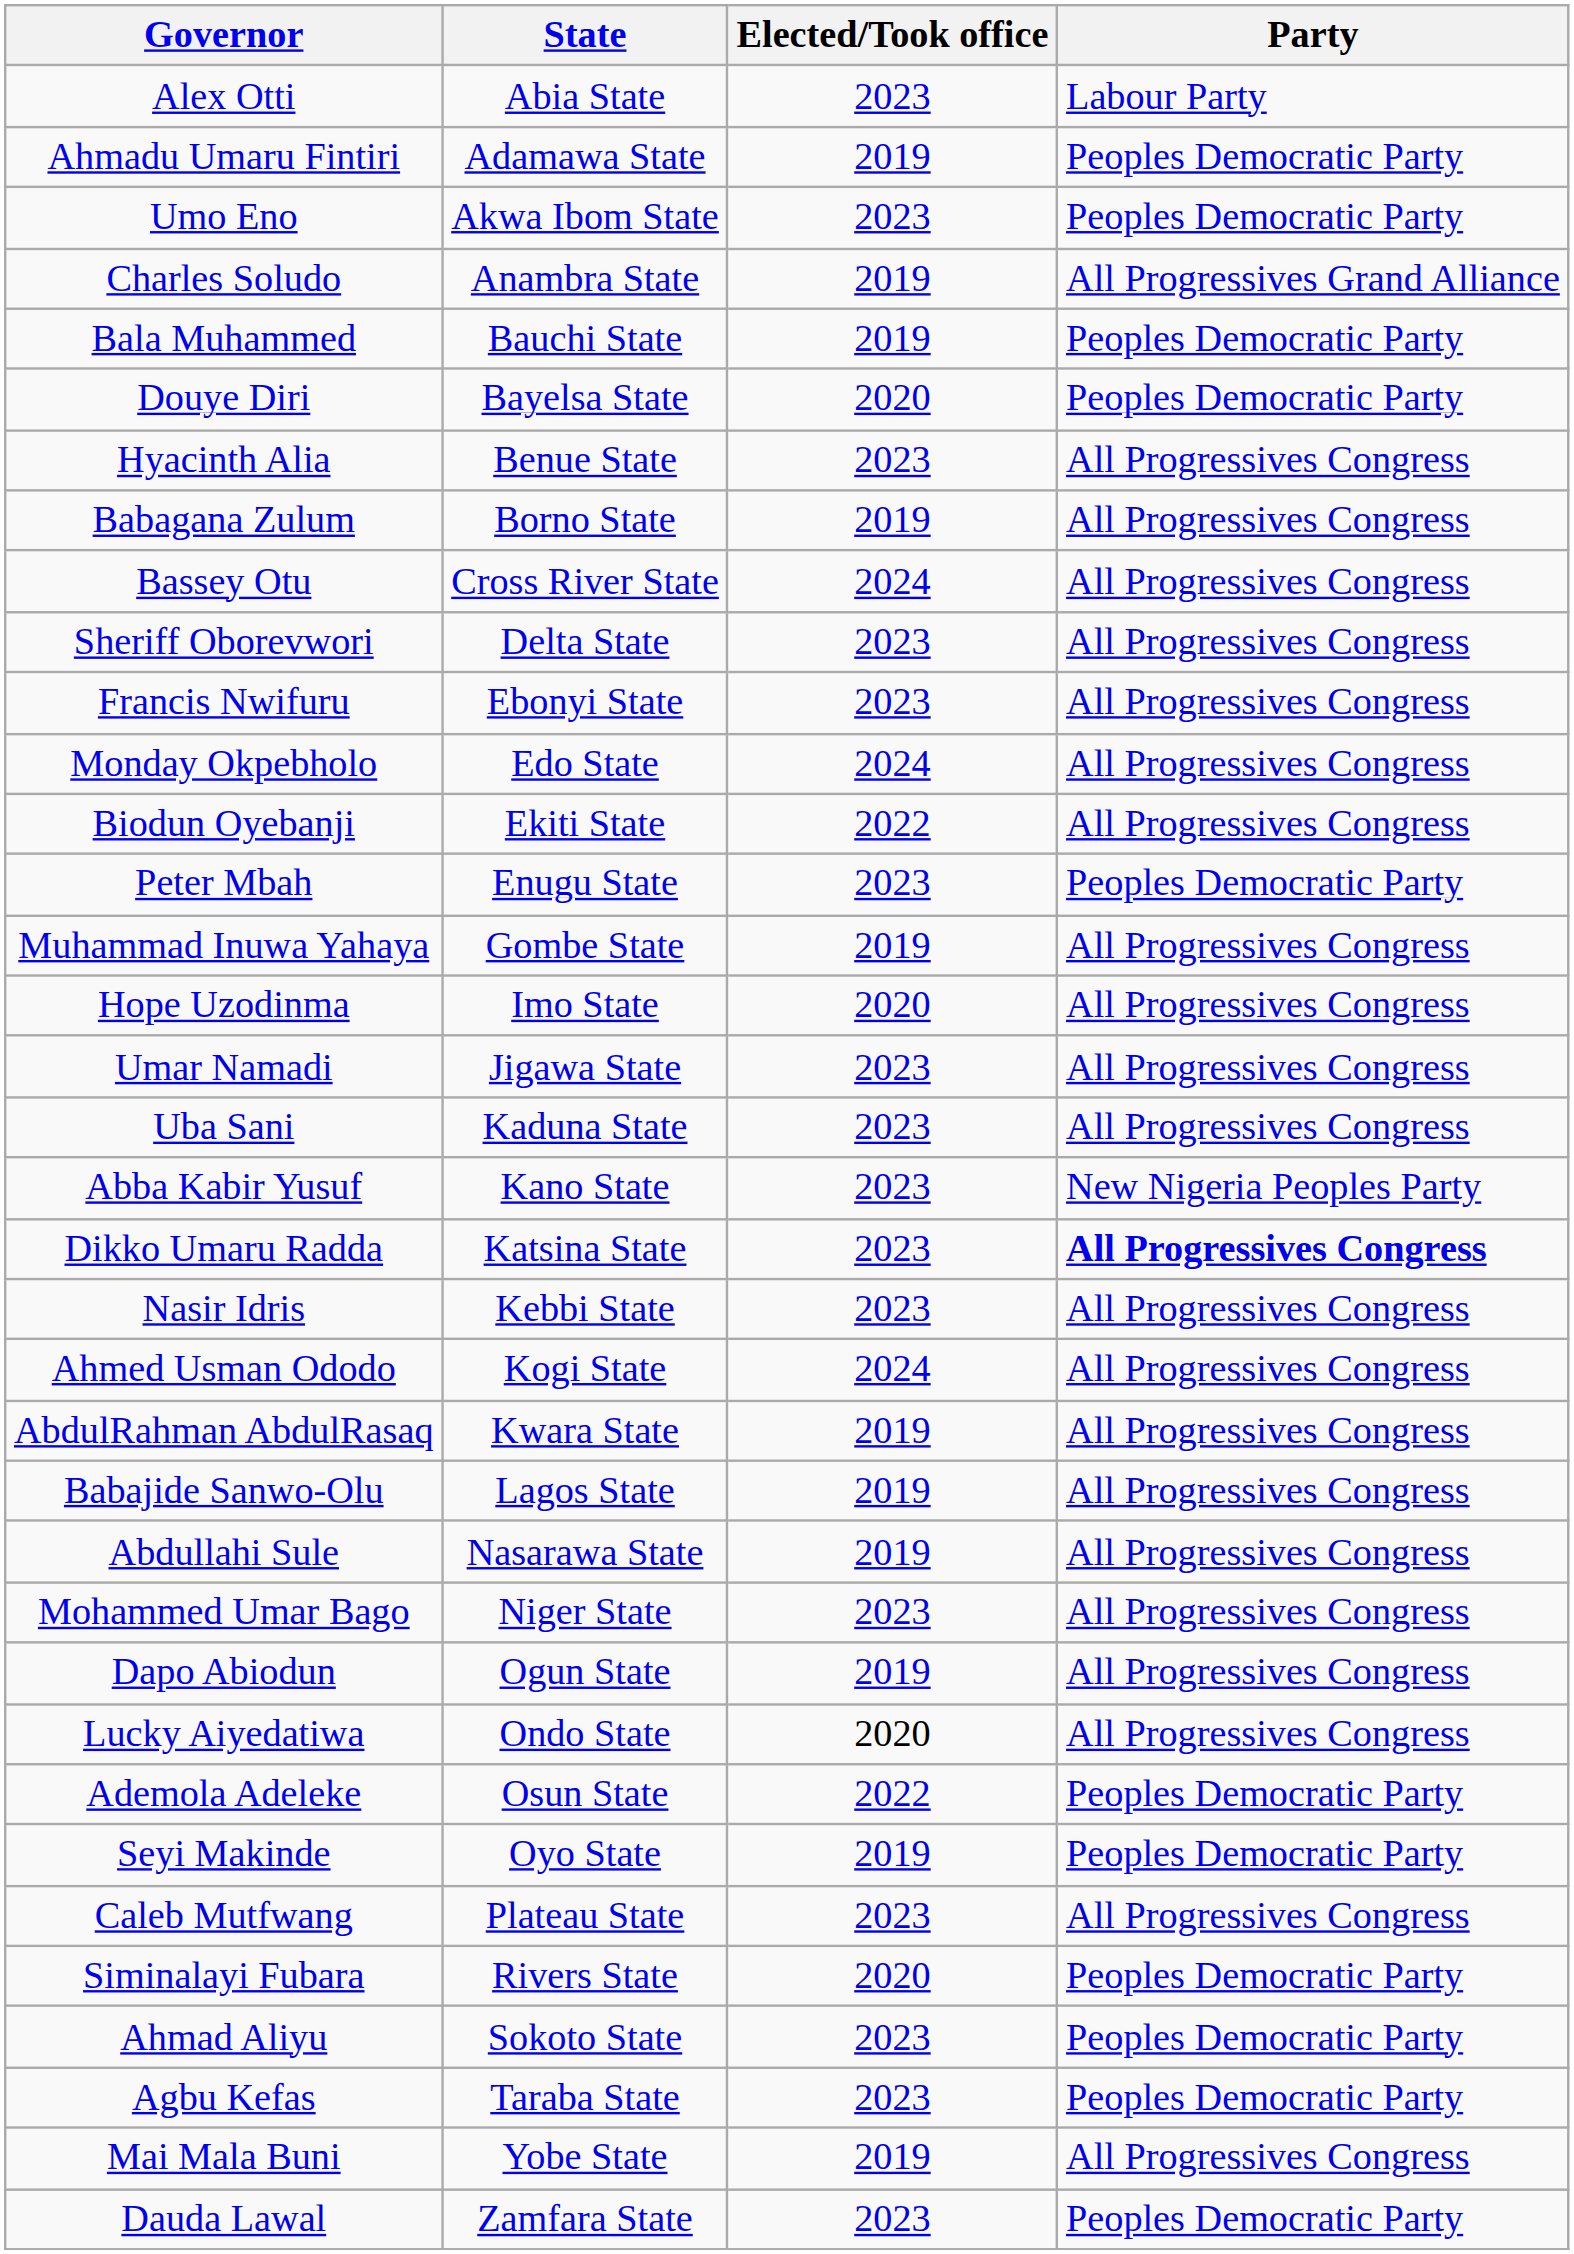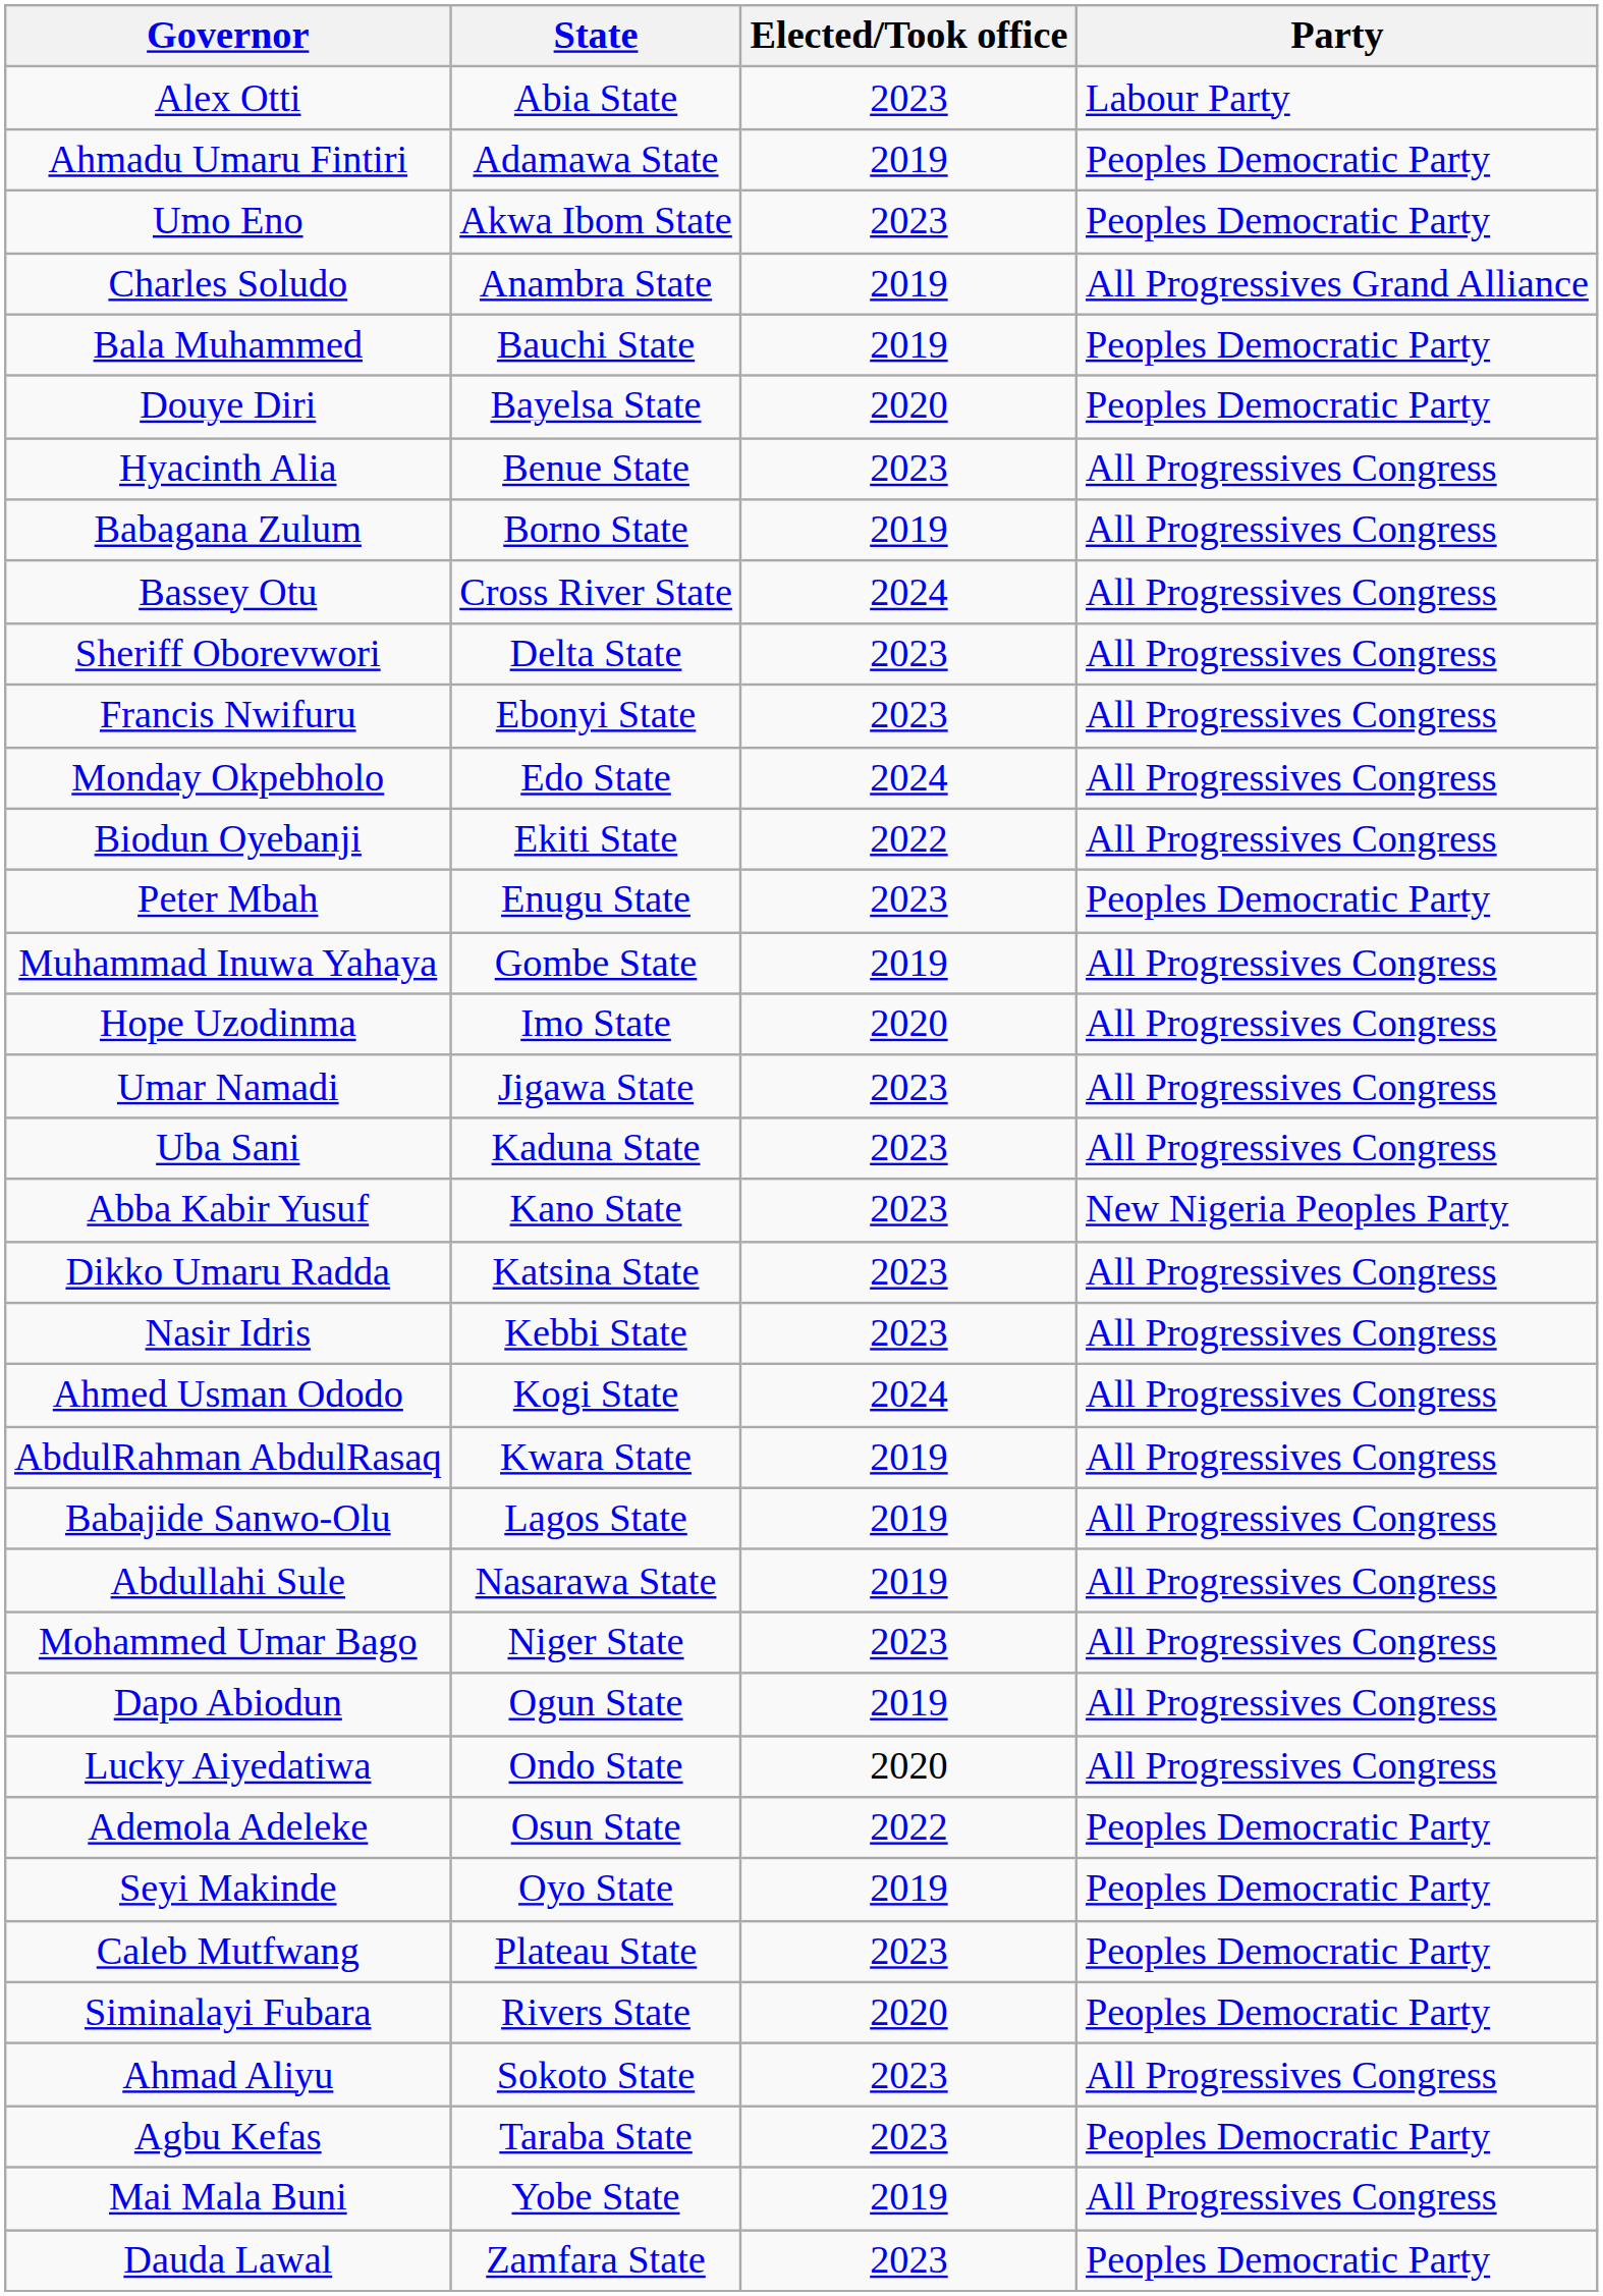 <table class="wikitable sortable">
 <tr>
 <th><a href='#'>Governor</a></th>
 <th><a href='#'>State</a></th>
 <th>Elected/Took office</th>
 <th>Party</th>
 </tr>
 <tr>
 <td align="center"><a href='#'>Alex Otti</a></td>
 <td align="center"><a href='#'>Abia State</a></td>
 <td align="center"><a href='#'>2023</a></td>
 <td><a href='#'>Labour Party</a></td>
 </tr>
 <tr>
 <td align="center"><a href='#'>Ahmadu Umaru Fintiri</a></td>
 <td align="center"><a href='#'>Adamawa State</a></td>
 <td align="center"><a href='#'>2019</a></td>
 <td><a href='#'>Peoples Democratic Party</a></td>
 </tr>
 <tr>
 <td align="center"><a href='#'>Umo Eno</a></td>
 <td align="center"><a href='#'>Akwa Ibom State</a></td>
 <td align="center"><a href='#'>2023</a></td>
 <td><a href='#'>Peoples Democratic Party</a></td>
 </tr>
 <tr>
 <td align="center"><a href='#'>Charles Soludo</a></td>
 <td align="center"><a href='#'>Anambra State</a></td>
 <td align="center"><a href='#'>2019</a></td>
 <td><a href='#'>All Progressives Grand Alliance</a></td>
 </tr>
 <tr>
 <td align="center"><a href='#'>Bala Muhammed</a></td>
 <td align="center"><a href='#'>Bauchi State</a></td>
 <td align="center"><a href='#'>2019</a></td>
 <td><a href='#'>Peoples Democratic Party</a></td>
 </tr>
 <tr>
 <td align="center"><a href='#'>Douye Diri</a></td>
 <td align="center"><a href='#'>Bayelsa State</a></td>
 <td align="center"><a href='#'>2020</a></td>
 <td><a href='#'>Peoples Democratic Party</a></td>
 </tr>
 <tr>
 <td align="center"><a href='#'>Hyacinth Alia</a></td>
 <td align="center"><a href='#'>Benue State</a></td>
 <td align="center"><a href='#'>2023</a></td>
 <td><a href='#'>All Progressives Congress</a></td>
 </tr>
 <tr>
 <td align="center"><a href='#'>Babagana Zulum</a></td>
 <td align="center"><a href='#'>Borno State</a></td>
 <td align="center"><a href='#'>2019</a></td>
 <td><a href='#'>All Progressives Congress</a></td>
 </tr>
 <tr>
 <td align="center"><a href='#'>Bassey Otu</a></td>
 <td align="center"><a href='#'>Cross River State</a></td>
 <td align="center"><a href='#'>2024</a></td>
 <td><a href='#'>All Progressives Congress</a></td>
 </tr>
 <tr>
 <td align="center"><a href='#'>Sheriff Oborevwori</a></td>
 <td align="center"><a href='#'>Delta State</a></td>
 <td align="center"><a href='#'>2023</a></td>
 <td><a href='#'>All Progressives Congress</a></td>
 </tr>
 <tr>
 <td align="center"><a href='#'>Francis Nwifuru</a></td>
 <td align="center"><a href='#'>Ebonyi State</a></td>
 <td align="center"><a href='#'>2023</a></td>
 <td><a href='#'>All Progressives Congress</a></td>
 </tr>
 <tr>
 <td align="center"><a href='#'>Monday Okpebholo</a></td>
 <td align="center"><a href='#'>Edo State</a></td>
 <td align="center"><a href='#'>2024</a></td>
 <td><a href='#'>All Progressives Congress</a></td>
 </tr>
 <tr>
 <td align="center"><a href='#'>Biodun Oyebanji</a></td>
 <td align="center"><a href='#'>Ekiti State</a></td>
 <td align="center"><a href='#'>2022</a></td>
 <td><a href='#'>All Progressives Congress</a></td>
 </tr>
 <tr>
 <td align="center"><a href='#'>Peter Mbah</a></td>
 <td align="center"><a href='#'>Enugu State</a></td>
 <td align="center"><a href='#'>2023</a></td>
 <td><a href='#'>Peoples Democratic Party</a></td>
 </tr>
 <tr>
 <td align="center"><a href='#'>Muhammad Inuwa Yahaya</a></td>
 <td align="center"><a href='#'>Gombe State</a></td>
 <td align="center"><a href='#'>2019</a></td>
 <td><a href='#'>All Progressives Congress</a></td>
 </tr>
 <tr>
 <td align="center"><a href='#'>Hope Uzodinma</a></td>
 <td align="center"><a href='#'>Imo State</a></td>
 <td align="center"><a href='#'>2020</a></td>
 <td><a href='#'>All Progressives Congress</a></td>
 </tr>
 <tr>
 <td align="center"><a href='#'>Umar Namadi</a></td>
 <td align="center"><a href='#'>Jigawa State</a></td>
 <td align="center"><a href='#'>2023</a></td>
 <td><a href='#'>All Progressives Congress</a></td>
 </tr>
 <tr>
 <td align="center"><a href='#'>Uba Sani</a></td>
 <td align="center"><a href='#'>Kaduna State</a></td>
 <td align="center"><a href='#'>2023</a></td>
 <td><a href='#'>All Progressives Congress</a></td>
 </tr>
 <tr>
 <td align="center"><a href='#'>Abba Kabir Yusuf</a></td>
 <td align="center"><a href='#'>Kano State</a></td>
 <td align="center"><a href='#'>2023</a></td>
 <td><a href='#'>New Nigeria Peoples Party</a></td>
 </tr>
 <tr>
 <td align="center"><a href='#'>Dikko Umaru Radda</a></td>
 <td align="center"><a href='#'>Katsina State</a></td>
 <td align="center"><a href='#'>2023</a></td>
-<td><strong><a href='#'>All Progressives Congress</a></strong></td>
+<td><a href='#'>All Progressives Congress</a></td>
 </tr>
 <tr>
 <td align="center"><a href='#'>Nasir Idris</a></td>
 <td align="center"><a href='#'>Kebbi State</a></td>
 <td align="center"><a href='#'>2023</a></td>
 <td><a href='#'>All Progressives Congress</a></td>
 </tr>
 <tr>
 <td align="center"><a href='#'>Ahmed Usman Ododo</a></td>
 <td align="center"><a href='#'>Kogi State</a></td>
 <td align="center"><a href='#'>2024</a></td>
 <td><a href='#'>All Progressives Congress</a></td>
 </tr>
 <tr>
 <td align="center"><a href='#'>AbdulRahman AbdulRasaq</a><br></td>
 <td align="center"><a href='#'>Kwara State</a></td>
 <td align="center"><a href='#'>2019</a></td>
 <td><a href='#'>All Progressives Congress</a></td>
 </tr>
 <tr>
 <td align="center"><a href='#'>Babajide Sanwo-Olu</a></td>
 <td align="center"><a href='#'>Lagos State</a></td>
 <td align="center"><a href='#'>2019</a></td>
 <td><a href='#'>All Progressives Congress</a></td>
 </tr>
 <tr>
 <td align="center"><a href='#'>Abdullahi Sule</a></td>
 <td align="center"><a href='#'>Nasarawa State</a></td>
 <td align="center"><a href='#'>2019</a></td>
 <td><a href='#'>All Progressives Congress</a></td>
 </tr>
 <tr>
 <td align="center"><a href='#'>Mohammed Umar Bago</a></td>
 <td align="center"><a href='#'>Niger State</a></td>
 <td align="center"><a href='#'>2023</a></td>
 <td><a href='#'>All Progressives Congress</a></td>
 </tr>
 <tr>
 <td align="center"><a href='#'>Dapo Abiodun</a></td>
 <td align="center"><a href='#'>Ogun State</a></td>
 <td align="center"><a href='#'>2019</a></td>
 <td><a href='#'>All Progressives Congress</a></td>
 </tr>
 <tr>
 <td align="center"><a href='#'>Lucky Aiyedatiwa</a></td>
 <td align="center"><a href='#'>Ondo State</a></td>
 <td align="center">2020</td>
 <td><a href='#'>All Progressives Congress</a></td>
 </tr>
 <tr>
 <td align="center"><a href='#'>Ademola Adeleke</a></td>
 <td align="center"><a href='#'>Osun State</a></td>
 <td align="center"><a href='#'>2022</a></td>
 <td><a href='#'>Peoples Democratic Party</a></td>
 </tr>
 <tr>
 <td align="center"><a href='#'>Seyi Makinde</a><br></td>
 <td align="center"><a href='#'>Oyo State</a></td>
 <td align="center"><a href='#'>2019</a></td>
 <td><a href='#'>Peoples Democratic Party</a></td>
 </tr>
 <tr>
 <td align="center"><a href='#'>Caleb Mutfwang</a></td>
 <td align="center"><a href='#'>Plateau State</a></td>
 <td align="center"><a href='#'>2023</a></td>
-<td><a href='#'>All Progressives Congress</a></td>
+<td><a href='#'>Peoples Democratic Party</a></td>
 </tr>
 <tr>
 <td align="center"><a href='#'>Siminalayi Fubara</a></td>
 <td align="center"><a href='#'>Rivers State</a></td>
 <td align="center"><a href='#'>2020</a></td>
 <td><a href='#'>Peoples Democratic Party</a></td>
 </tr>
 <tr>
 <td align="center"><a href='#'>Ahmad Aliyu</a></td>
 <td align="center"><a href='#'>Sokoto State</a></td>
 <td align="center"><a href='#'>2023</a></td>
-<td><a href='#'>Peoples Democratic Party</a></td>
+<td><a href='#'>All Progressives Congress</a></td>
 </tr>
 <tr>
 <td align="center"><a href='#'>Agbu Kefas</a></td>
 <td align="center"><a href='#'>Taraba State</a></td>
 <td align="center"><a href='#'>2023</a></td>
 <td><a href='#'>Peoples Democratic Party</a></td>
 </tr>
 <tr>
 <td align="center"><a href='#'>Mai Mala Buni</a></td>
 <td align="center"><a href='#'>Yobe State</a></td>
 <td align="center"><a href='#'>2019</a></td>
 <td><a href='#'>All Progressives Congress</a></td>
 </tr>
 <tr>
 <td align="center"><a href='#'>Dauda Lawal</a></td>
 <td align="center"><a href='#'>Zamfara State</a></td>
 <td align="center"><a href='#'>2023</a></td>
 <td><a href='#'>Peoples Democratic Party</a></td>
 </tr>
 <tr>
 </tr>
 </table>
